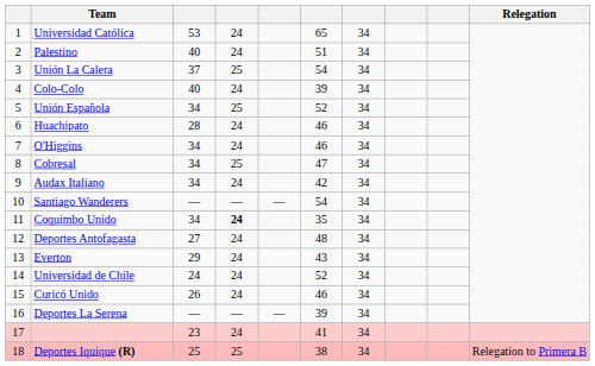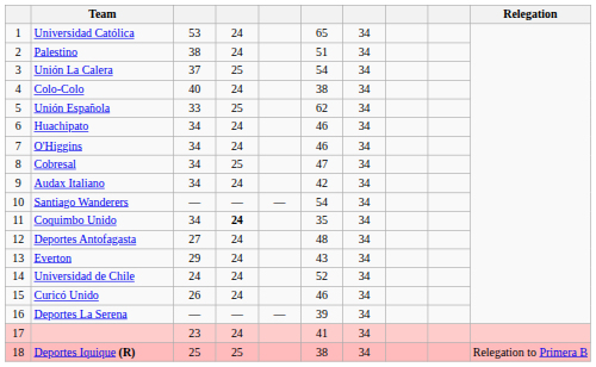 <table class="wikitable" style="text-align: center;">
 <tr>
 <th width=28><br></th>
 <th width=185>Team</th>
 <th width=50></th>
 <th width=50></th>
 <th width=50></th>
 <th width=50></th>
 <th width=50></th>
 <th width=50></th>
 <th width=50><br></th>
 <th>Relegation</th>
 </tr>
 <tr>
 <td>1</td>
 <td align="left"><a href='#'>Universidad Católica</a></td>
 <td>53</td>
 <td>24</td>
 <td></td>
 <td>65</td>
 <td>34</td>
 <td></td>
 <td><strong></strong></td>
 <td rowspan=16></td>
 </tr>
 <tr>
 <td>2</td>
 <td align="left"><a href='#'>Palestino</a></td>
-<td>40</td>
+<td>38</td>
 <td>24</td>
 <td></td>
 <td>51</td>
 <td>34</td>
 <td></td>
 <td><strong></strong></td>
 </tr>
 <tr>
 <td>3</td>
 <td align="left"><a href='#'>Unión La Calera</a></td>
 <td>37</td>
 <td>25</td>
 <td></td>
 <td>54</td>
 <td>34</td>
 <td></td>
 <td><strong></strong></td>
 </tr>
 <tr>
 <td>4</td>
 <td align="left"><a href='#'>Colo-Colo</a></td>
 <td>40</td>
 <td>24</td>
 <td></td>
-<td>39</td>
+<td>38</td>
 <td>34</td>
 <td></td>
 <td><strong></strong></td>
 </tr>
 <tr>
 <td>5</td>
 <td align="left"><a href='#'>Unión Española</a></td>
-<td>34</td>
+<td>33</td>
 <td>25</td>
 <td></td>
-<td>52</td>
+<td>62</td>
 <td>34</td>
 <td></td>
 <td><strong></strong></td>
 </tr>
 <tr>
 <td>6</td>
 <td align="left"><a href='#'>Huachipato</a></td>
-<td>28</td>
+<td>34</td>
 <td>24</td>
 <td></td>
 <td>46</td>
 <td>34</td>
 <td></td>
 <td><strong></strong></td>
 </tr>
 <tr>
 <td>7</td>
 <td align="left"><a href='#'>O'Higgins</a></td>
 <td>34</td>
 <td>24</td>
 <td></td>
 <td>46</td>
 <td>34</td>
 <td></td>
 <td><strong></strong></td>
 </tr>
 <tr>
 <td>8</td>
 <td align="left"><a href='#'>Cobresal</a></td>
 <td>34</td>
 <td>25</td>
 <td></td>
 <td>47</td>
 <td>34</td>
 <td></td>
 <td><strong></strong></td>
 </tr>
 <tr>
 <td>9</td>
 <td align="left"><a href='#'>Audax Italiano</a></td>
 <td>34</td>
 <td>24</td>
 <td></td>
 <td>42</td>
 <td>34</td>
 <td></td>
 <td><strong></strong></td>
 </tr>
 <tr>
 <td>10</td>
 <td align="left"><a href='#'>Santiago Wanderers</a></td>
 <td>—</td>
 <td>—</td>
 <td>—</td>
 <td>54</td>
 <td>34</td>
 <td></td>
 <td><strong></strong></td>
 </tr>
 <tr>
 <td>11</td>
 <td align="left"><a href='#'>Coquimbo Unido</a></td>
 <td>34</td>
 <td><strong>24</strong></td>
 <td></td>
 <td>35</td>
 <td>34</td>
 <td></td>
 <td><strong></strong></td>
 </tr>
 <tr>
 <td>12</td>
 <td align="left"><a href='#'>Deportes Antofagasta</a></td>
 <td>27</td>
 <td>24</td>
 <td></td>
 <td>48</td>
 <td>34</td>
 <td></td>
 <td><strong></strong></td>
 </tr>
 <tr>
 <td>13</td>
 <td align="left"><a href='#'>Everton</a></td>
 <td>29</td>
 <td>24</td>
 <td></td>
 <td>43</td>
 <td>34</td>
 <td></td>
 <td><strong></strong></td>
 </tr>
 <tr>
 <td>14</td>
 <td align="left"><a href='#'>Universidad de Chile</a></td>
 <td>24</td>
 <td>24</td>
 <td></td>
 <td>52</td>
 <td>34</td>
 <td></td>
 <td><strong></strong></td>
 </tr>
 <tr>
 <td>15</td>
 <td align="left"><a href='#'>Curicó Unido</a></td>
 <td>26</td>
 <td>24</td>
 <td></td>
 <td>46</td>
 <td>34</td>
 <td></td>
 <td><strong></strong></td>
 </tr>
 <tr>
 <td>16</td>
 <td align="left"><a href='#'>Deportes La Serena</a></td>
 <td>—</td>
 <td>—</td>
 <td>—</td>
 <td>39</td>
 <td>34</td>
 <td></td>
 <td><strong></strong></td>
 </tr>
 <tr bgcolor=#FFCCCC>
 <td>17</td>
 <td align="left"></td>
 <td>23</td>
 <td>24</td>
 <td></td>
 <td>41</td>
 <td>34</td>
 <td></td>
 <td><strong></strong></td>
 <td></td>
 </tr>
 <tr bgcolor=#FFBBBB>
 <td>18</td>
 <td align="left"><a href='#'>Deportes Iquique</a> <strong>(R)</strong></td>
 <td>25</td>
 <td>25</td>
 <td></td>
 <td>38</td>
 <td>34</td>
 <td></td>
 <td><strong></strong></td>
 <td>Relegation to <a href='#'>Primera B</a></td>
 </tr>
 </table>
